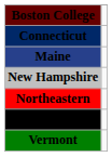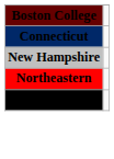 <table class="wikitable">
 <tr align="center">
 </tr>
 <tr align="center" bgcolor="">
 <td bgcolor="#660000"><span> <strong>Boston College</strong></span></td>
 <td></td>
 </tr>
 <tr align="center" bgcolor="">
 <td bgcolor="#002868"><span><strong>Connecticut</strong></span></td>
-<td></td>
-</tr>
-<tr align="center" bgcolor="">
-<td bgcolor="#27408B"><span><strong>Maine</strong></span></td>
 <td></td>
 </tr>
 <tr align="center" bgcolor="">
 <td bgcolor="silver"><span> <strong>New Hampshire</strong></span></td>
 <td></td>
 </tr>
 <tr align="center" bgcolor="">
 <td bgcolor="red"><span><strong>Northeastern</strong></span></td>
 <td></td>
 </tr>
 <tr align="center" bgcolor="">
 <td bgcolor="black"><span><strong>Providence</strong></span></td>
 <td></td>
 </tr>
-<tr align="center" bgcolor="">
-<td bgcolor="green"><span><strong>Vermont</strong></span></td>
-<td></td>
-</tr>
 </table>
